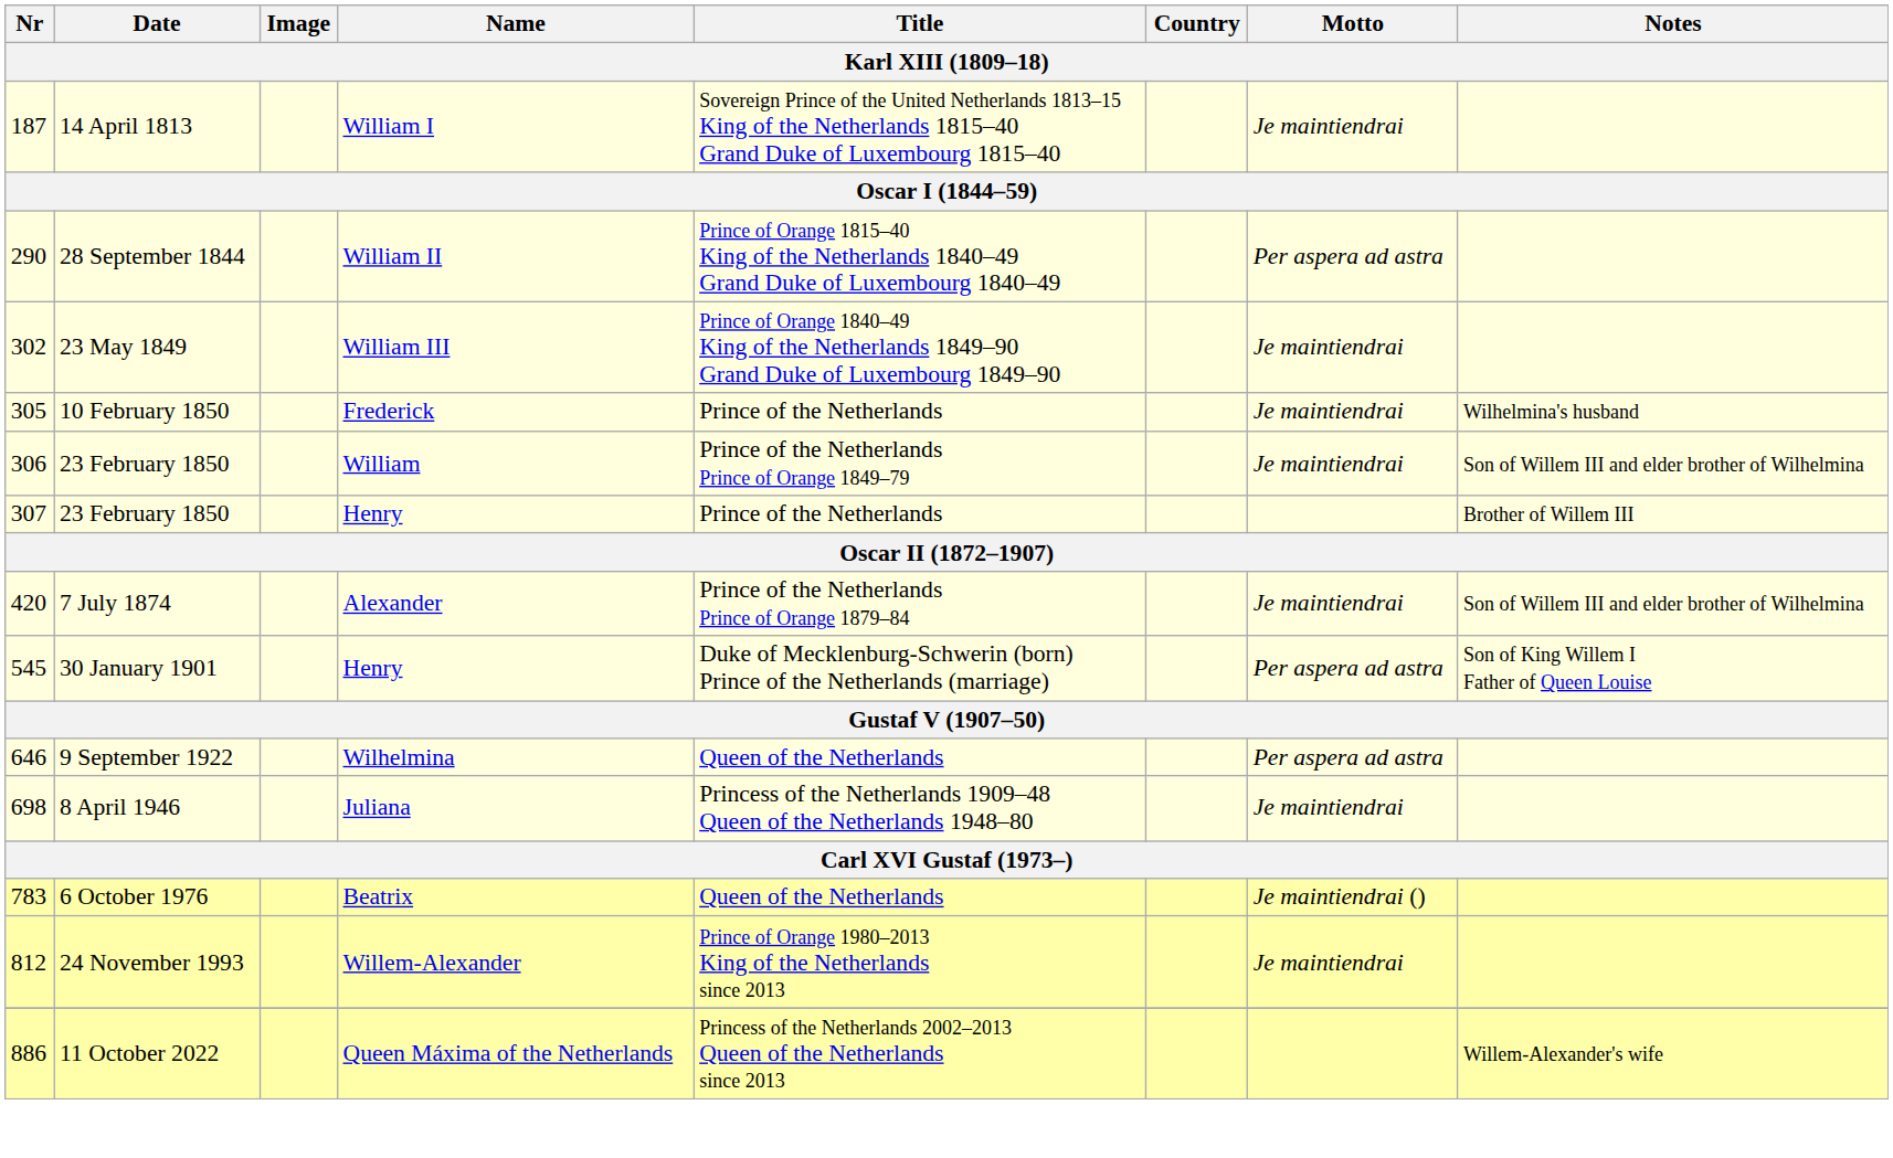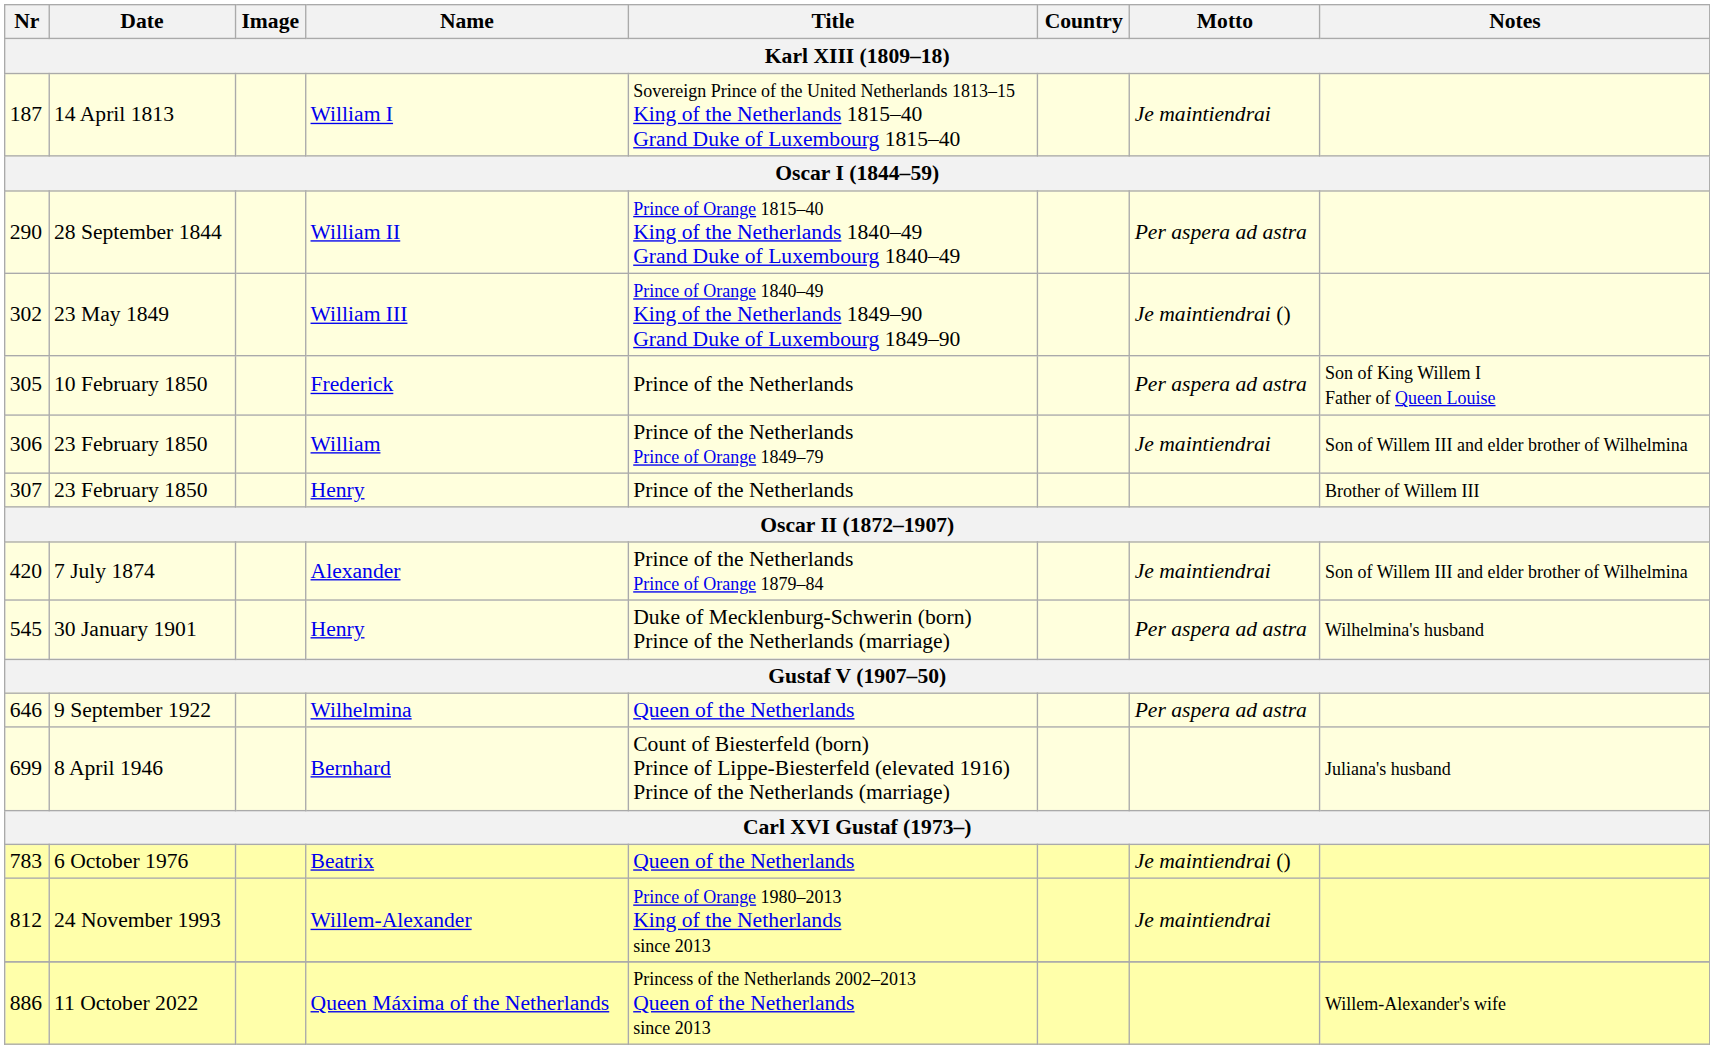 <table class="wikitable" width=100%>
 <tr>
 <th>Nr</th>
 <th>Date</th>
 <th>Image</th>
 <th>Name</th>
 <th>Title</th>
 <th>Country</th>
 <th>Motto</th>
 <th>Notes</th>
 </tr>
 <tr>
 <th colspan=8>Karl XIII (1809–18)</th>
 </tr>
 <tr bgcolor="#FFFFDD">
 <td>187</td>
 <td>14 April 1813</td>
 <td></td>
 <td><a href='#'>William I</a></td>
 <td><small>Sovereign Prince of the United Netherlands 1813–15</small><br> <a href='#'>King of the Netherlands</a> 1815–40<br><a href='#'>Grand Duke of Luxembourg</a> 1815–40</td>
 <td><br></td>
 <td><em>Je maintiendrai</em></td>
 <td></td>
 </tr>
 <tr>
 <th colspan=8>Oscar I (1844–59)</th>
 </tr>
 <tr bgcolor="#FFFFDD">
 <td>290</td>
 <td>28 September 1844</td>
 <td></td>
 <td><a href='#'>William II</a></td>
 <td><small><a href='#'>Prince of Orange</a> 1815–40</small><br> <a href='#'>King of the Netherlands</a> 1840–49<br><a href='#'>Grand Duke of Luxembourg</a> 1840–49</td>
 <td><br></td>
 <td><em>Per aspera ad astra</em></td>
 <td></td>
 </tr>
 <tr bgcolor="#FFFFDD">
 <td>302</td>
 <td>23 May 1849</td>
 <td></td>
 <td><a href='#'>William III</a></td>
 <td><small><a href='#'>Prince of Orange</a> 1840–49</small><br> <a href='#'>King of the Netherlands</a> 1849–90<br><a href='#'>Grand Duke of Luxembourg</a> 1849–90</td>
 <td><br></td>
-<td><em>Je maintiendrai</em></td>
+<td><em>Je maintiendrai</em> ()</td>
 <td></td>
 </tr>
 <tr bgcolor="#FFFFDD">
 <td>305</td>
 <td>10 February 1850</td>
 <td></td>
 <td><a href='#'>Frederick</a></td>
 <td>Prince of the Netherlands</td>
 <td></td>
-<td><em>Je maintiendrai</em></td>
-<td><small>Wilhelmina's husband</small></td>
+<td><em>Per aspera ad astra</em></td>
+<td><small>Son of King Willem I</small><br><small>Father of <a href='#'>Queen Louise</a></small></td>
 </tr>
 <tr bgcolor="#FFFFDD">
 <td>306</td>
 <td>23 February 1850</td>
 <td></td>
 <td><a href='#'>William</a></td>
 <td>Prince of the Netherlands<br><small><a href='#'>Prince of Orange</a> 1849–79</small></td>
 <td></td>
 <td><em>Je maintiendrai</em></td>
 <td><small>Son of Willem III and elder brother of Wilhelmina</small></td>
 </tr>
 <tr bgcolor="#FFFFDD">
 <td>307</td>
 <td>23 February 1850</td>
 <td></td>
 <td><a href='#'>Henry</a></td>
 <td>Prince of the Netherlands</td>
 <td></td>
 <td></td>
 <td><small>Brother of Willem III</small></td>
 </tr>
 <tr>
 <th colspan=8>Oscar II (1872–1907)</th>
 </tr>
 <tr bgcolor="#FFFFDD">
 <td>420</td>
 <td>7 July 1874</td>
 <td></td>
 <td><a href='#'>Alexander</a></td>
 <td>Prince of the Netherlands<br><small><a href='#'>Prince of Orange</a> 1879–84</small></td>
 <td></td>
 <td><em>Je maintiendrai</em></td>
 <td><small>Son of Willem III and elder brother of Wilhelmina</small></td>
 </tr>
 <tr bgcolor="#FFFFDD">
 <td>545</td>
 <td>30 January 1901</td>
 <td></td>
 <td><a href='#'>Henry</a></td>
 <td>Duke of Mecklenburg-Schwerin (born)<br>Prince of the Netherlands (marriage)</td>
 <td></td>
 <td><em>Per aspera ad astra</em></td>
-<td><small>Son of King Willem I</small><br><small>Father of <a href='#'>Queen Louise</a></small></td>
+<td><small>Wilhelmina's husband</small></td>
 </tr>
 <tr>
 <th colspan=8>Gustaf V (1907–50)</th>
 </tr>
 <tr bgcolor="#FFFFDD">
 <td>646</td>
 <td>9 September 1922</td>
 <td></td>
 <td><a href='#'>Wilhelmina</a></td>
 <td><a href='#'>Queen of the Netherlands</a></td>
 <td></td>
 <td><em>Per aspera ad astra</em></td>
 <td></td>
 </tr>
 <tr bgcolor="#FFFFDD">
-<td>698</td>
+<td>699</td>
 <td>8 April 1946</td>
 <td></td>
-<td><a href='#'>Juliana</a></td>
-<td>Princess of the Netherlands 1909–48<br><a href='#'>Queen of the Netherlands</a> 1948–80</td>
+<td><a href='#'>Bernhard</a></td>
+<td>Count of Biesterfeld (born)<br>Prince of Lippe-Biesterfeld (elevated 1916)<br>Prince of the Netherlands (marriage)</td>
 <td></td>
-<td><em>Je maintiendrai</em></td>
 <td></td>
+<td><small>Juliana's husband</small></td>
 </tr>
 <tr>
 <th colspan=8>Carl XVI Gustaf (1973–)</th>
 </tr>
 <tr bgcolor="#FFFFAA">
 <td>783</td>
 <td>6 October 1976</td>
 <td></td>
 <td><a href='#'>Beatrix</a></td>
 <td><a href='#'>Queen of the Netherlands</a></td>
 <td></td>
 <td><em>Je maintiendrai</em> ()</td>
 <td></td>
 </tr>
 <tr bgcolor="#FFFFAA">
 <td>812</td>
 <td>24 November 1993</td>
 <td></td>
 <td><a href='#'>Willem-Alexander</a></td>
 <td><small><a href='#'>Prince of Orange</a> 1980–2013</small><br> <a href='#'>King of the Netherlands</a><br><small>since 2013</small></td>
 <td></td>
 <td><em>Je maintiendrai</em></td>
 <td></td>
 </tr>
 <tr>
 </tr>
 <tr bgcolor="#FFFFAA">
 <td>886</td>
 <td>11 October 2022</td>
 <td></td>
 <td><a href='#'>Queen Máxima of the Netherlands</a></td>
 <td><small>Princess of the Netherlands 2002–2013</small><br> <a href='#'>Queen of the Netherlands</a><br><small>since 2013</small></td>
 <td></td>
 <td></td>
 <td><small>Willem-Alexander's wife</small></td>
 </tr>
 </table>
